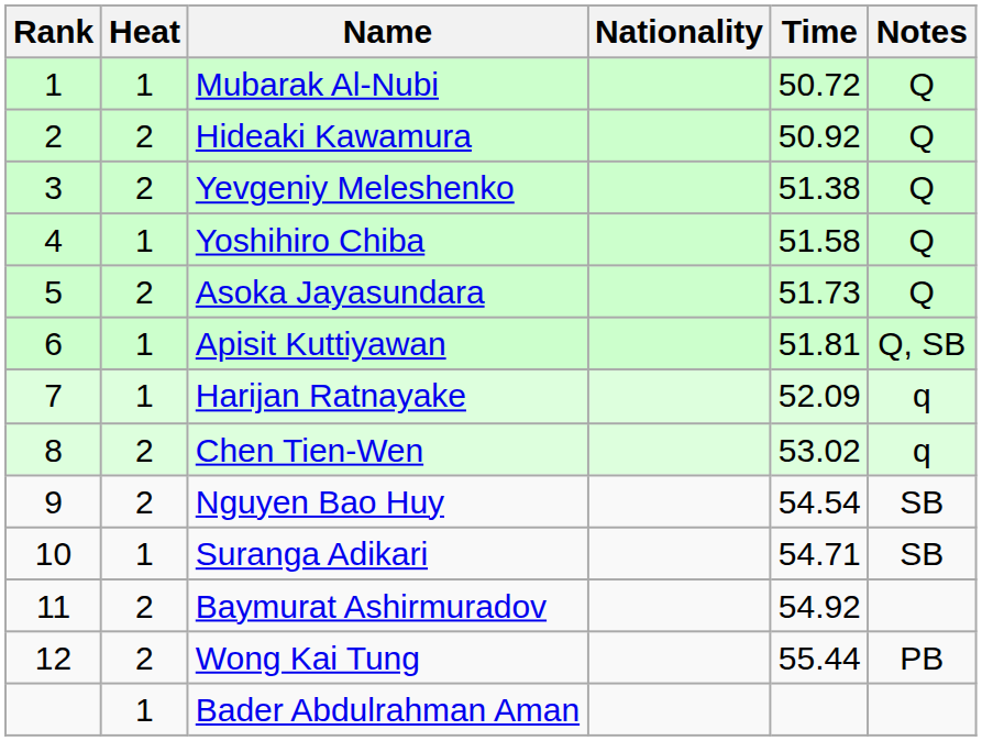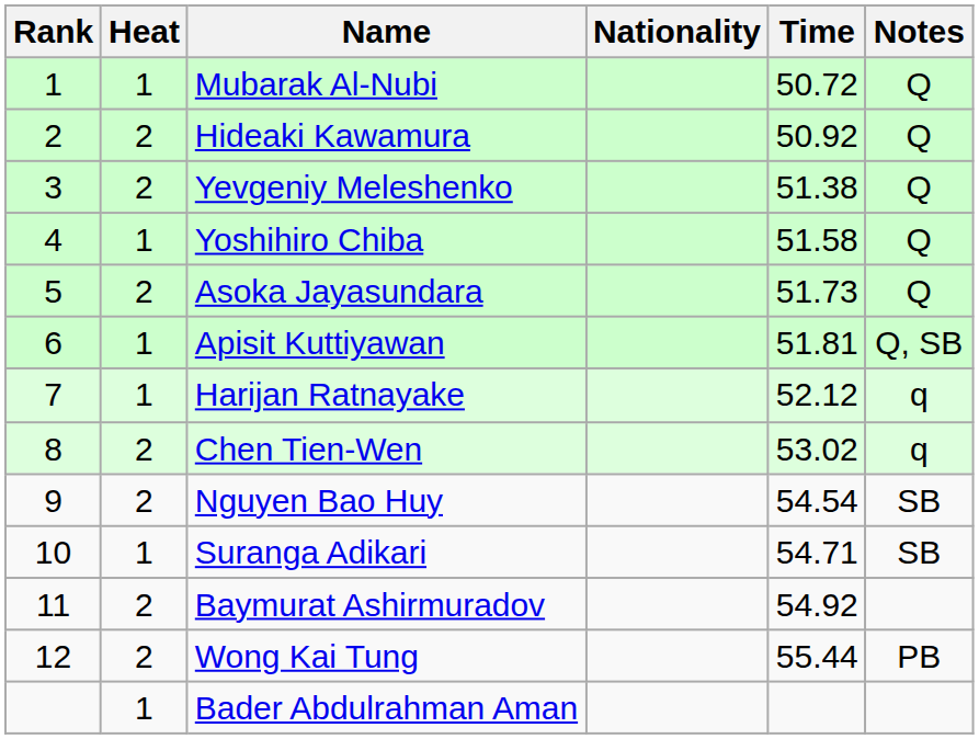 <table class="wikitable sortable" style="text-align:center; font-size:95%">
 <tr>
 <th>Rank</th>
 <th>Heat</th>
 <th>Name</th>
 <th>Nationality</th>
 <th>Time</th>
 <th>Notes</th>
 </tr>
 <tr bgcolor=ccffcc>
 <td>1</td>
 <td>1</td>
 <td align=left><a href='#'>Mubarak Al-Nubi</a></td>
 <td align=left></td>
 <td>50.72</td>
 <td>Q</td>
 </tr>
 <tr bgcolor=ccffcc>
 <td>2</td>
 <td>2</td>
 <td align=left><a href='#'>Hideaki Kawamura</a></td>
 <td align=left></td>
 <td>50.92</td>
 <td>Q</td>
 </tr>
 <tr bgcolor=ccffcc>
 <td>3</td>
 <td>2</td>
 <td align=left><a href='#'>Yevgeniy Meleshenko</a></td>
 <td align=left></td>
 <td>51.38</td>
 <td>Q</td>
 </tr>
 <tr bgcolor=ccffcc>
 <td>4</td>
 <td>1</td>
 <td align=left><a href='#'>Yoshihiro Chiba</a></td>
 <td align=left></td>
 <td>51.58</td>
 <td>Q</td>
 </tr>
 <tr bgcolor=ccffcc>
 <td>5</td>
 <td>2</td>
 <td align=left><a href='#'>Asoka Jayasundara</a></td>
 <td align=left></td>
 <td>51.73</td>
 <td>Q</td>
 </tr>
 <tr bgcolor=ccffcc>
 <td>6</td>
 <td>1</td>
 <td align=left><a href='#'>Apisit Kuttiyawan</a></td>
 <td align=left></td>
 <td>51.81</td>
 <td>Q, SB</td>
 </tr>
 <tr bgcolor=ddffdd>
 <td>7</td>
 <td>1</td>
 <td align=left><a href='#'>Harijan Ratnayake</a></td>
 <td align=left></td>
-<td>52.09</td>
+<td>52.12</td>
 <td>q</td>
 </tr>
 <tr bgcolor=ddffdd>
 <td>8</td>
 <td>2</td>
 <td align=left><a href='#'>Chen Tien-Wen</a></td>
 <td align=left></td>
 <td>53.02</td>
 <td>q</td>
 </tr>
 <tr>
 <td>9</td>
 <td>2</td>
 <td align=left><a href='#'>Nguyen Bao Huy</a></td>
 <td align=left></td>
 <td>54.54</td>
 <td>SB</td>
 </tr>
 <tr>
 <td>10</td>
 <td>1</td>
 <td align=left><a href='#'>Suranga Adikari</a></td>
 <td align=left></td>
 <td>54.71</td>
 <td>SB</td>
 </tr>
 <tr>
 <td>11</td>
 <td>2</td>
 <td align=left><a href='#'>Baymurat Ashirmuradov</a></td>
 <td align=left></td>
 <td>54.92</td>
 <td></td>
 </tr>
 <tr>
 <td>12</td>
 <td>2</td>
 <td align=left><a href='#'>Wong Kai Tung</a></td>
 <td align=left></td>
 <td>55.44</td>
 <td>PB</td>
 </tr>
 <tr>
 <td></td>
 <td>1</td>
 <td align=left><a href='#'>Bader Abdulrahman Aman</a></td>
 <td align=left></td>
 <td></td>
 <td></td>
 </tr>
 </table>
